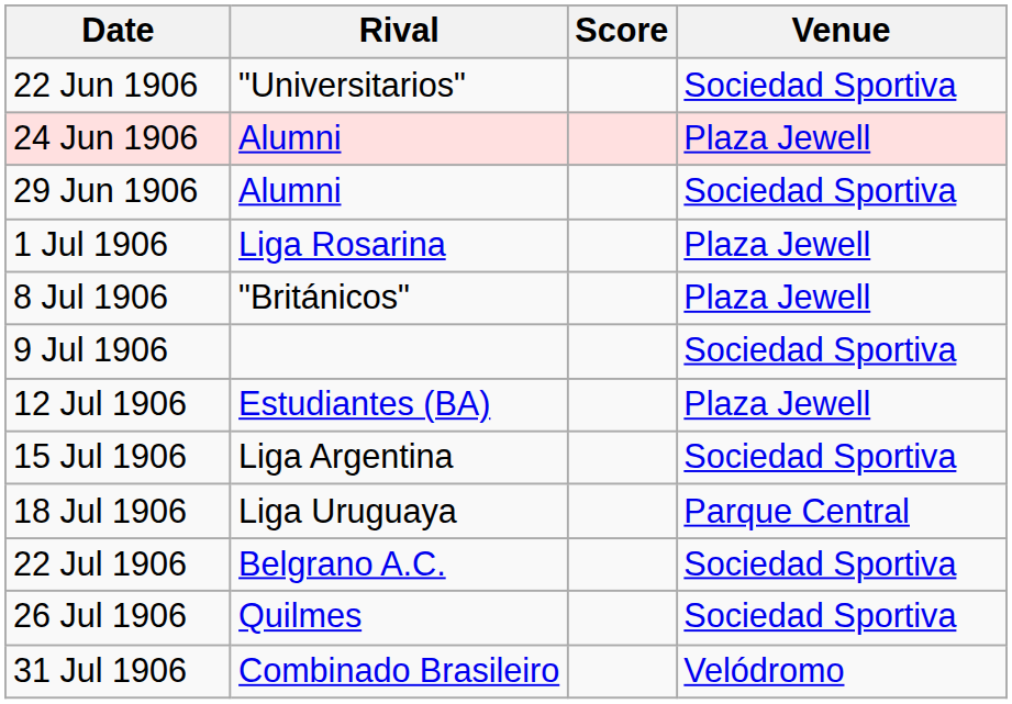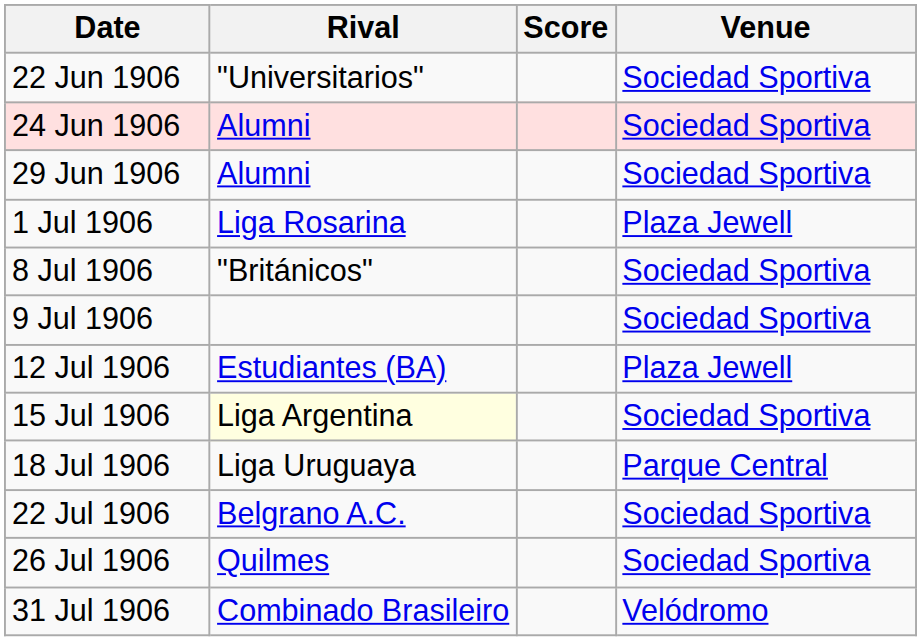 <table class="wikitable sortable">
 <tr>
 <th width=100px>Date</th>
 <th width=>Rival</th>
 <th width=40px>Score</th>
 <th width=150px>Venue</th>
 </tr>
 <tr>
 <td>22 Jun 1906</td>
 <td> "Universitarios" </td>
 <td></td>
 <td><a href='#'>Sociedad Sportiva</a></td>
 </tr>
 <tr style="background:#ffe0e0">
 <td>24 Jun 1906</td>
 <td> <a href='#'>Alumni</a></td>
 <td></td>
-<td><a href='#'>Plaza Jewell</a></td>
+<td><a href='#'>Sociedad Sportiva</a></td>
 </tr>
 <tr>
 <td>29 Jun 1906</td>
 <td> <a href='#'>Alumni</a></td>
 <td></td>
 <td><a href='#'>Sociedad Sportiva</a></td>
 </tr>
 <tr>
 <td>1 Jul 1906</td>
 <td> <a href='#'>Liga Rosarina</a></td>
 <td></td>
 <td><a href='#'>Plaza Jewell</a></td>
 </tr>
 <tr>
 <td>8 Jul 1906</td>
 <td> "Británicos"</td>
 <td></td>
-<td><a href='#'>Plaza Jewell</a></td>
+<td><a href='#'>Sociedad Sportiva</a></td>
 </tr>
 <tr>
 <td>9 Jul 1906</td>
 <td> </td>
 <td></td>
 <td><a href='#'>Sociedad Sportiva</a></td>
 </tr>
 <tr>
 <td>12 Jul 1906</td>
 <td> <a href='#'>Estudiantes (BA)</a></td>
 <td></td>
 <td><a href='#'>Plaza Jewell</a></td>
 </tr>
 <tr>
 <td>15 Jul 1906</td>
-<td> Liga Argentina</td>
+<td style="background: lightyellow;"> Liga Argentina</td>
 <td></td>
 <td><a href='#'>Sociedad Sportiva</a></td>
 </tr>
 <tr>
 <td>18 Jul 1906</td>
 <td> Liga Uruguaya</td>
 <td></td>
 <td><a href='#'>Parque Central</a></td>
 </tr>
 <tr>
 <td>22 Jul 1906</td>
 <td> <a href='#'>Belgrano A.C.</a></td>
 <td></td>
 <td><a href='#'>Sociedad Sportiva</a></td>
 </tr>
 <tr>
 <td>26 Jul 1906</td>
 <td> <a href='#'>Quilmes</a></td>
 <td></td>
 <td><a href='#'>Sociedad Sportiva</a></td>
 </tr>
 <tr>
 <td>31 Jul 1906</td>
 <td> <a href='#'>Combinado Brasileiro</a> </td>
 <td></td>
 <td><a href='#'>Velódromo</a></td>
 </tr>
 </table>
